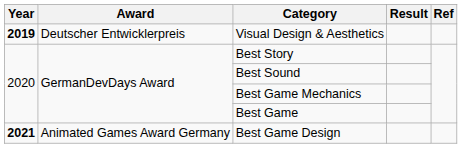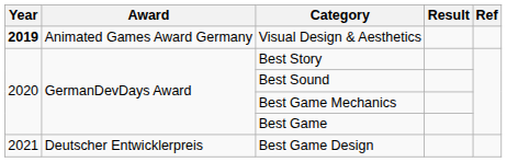 <table class="wikitable sortable">
 <tr>
 <th>Year</th>
 <th>Award</th>
 <th>Category</th>
 <th>Result</th>
 <th>Ref</th>
 </tr>
 <tr>
 <td style="text-align:center;"><strong>2019</strong></td>
-<td>Deutscher Entwicklerpreis</td>
+<td>Animated Games Award Germany</td>
 <td>Visual Design & Aesthetics</td>
 <td></td>
 <td style="text-align:center;"></td>
 </tr>
 <tr>
 <td style="text-align:center;" rowspan="4">2020</td>
 <td rowspan="4">GermanDevDays Award</td>
 <td>Best Story</td>
 <td></td>
 <td rowspan="4" style="text-align:center;"></td>
 </tr>
 <tr>
 <td>Best Sound</td>
 <td></td>
 </tr>
 <tr>
 <td>Best Game Mechanics</td>
 <td></td>
 </tr>
 <tr>
 <td>Best Game</td>
 <td></td>
 </tr>
 <tr>
-<td style="text-align:center;"><strong>2021</strong></td>
-<td>Animated Games Award Germany</td>
+<td style="text-align:center;">2021</td>
+<td>Deutscher Entwicklerpreis</td>
 <td>Best Game Design</td>
 <td></td>
 <td style="text-align:center;"></td>
 </tr>
 </table>
